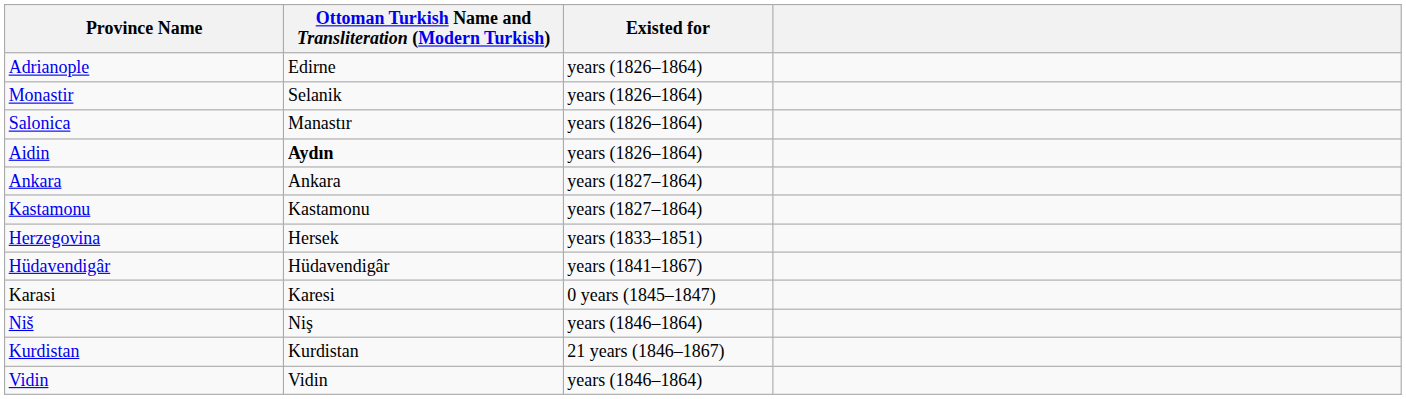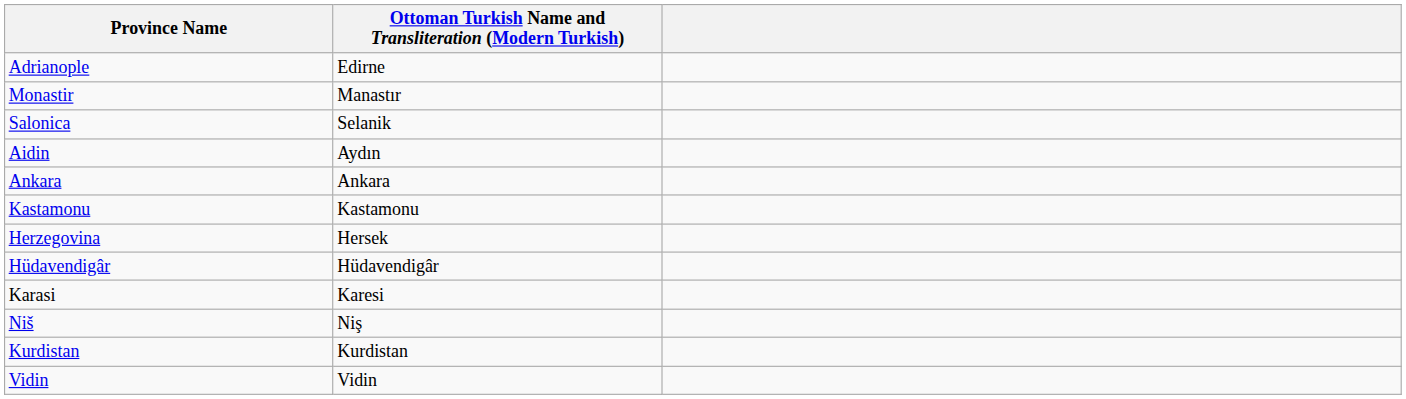 <table class="wikitable sortable">
 <tr>
 <th width="20%">Province Name</th>
 <th width="20%"><a href='#'>Ottoman Turkish</a> Name and <em>Transliteration</em> (<a href='#'>Modern Turkish</a>) </th>
-<th width="15%">Existed for</th>
 <th width="45%"></th>
 </tr>
 <tr>
 <td><a href='#'>Adrianople</a></td>
 <td>Edirne</td>
-<td> years (1826–1864)</td>
 <td></td>
 </tr>
 <tr>
 <td><a href='#'>Monastir</a></td>
-<td>Selanik</td>
-<td> years (1826–1864)</td>
+<td>Manastır</td>
 <td></td>
 </tr>
 <tr>
 <td><a href='#'>Salonica</a></td>
-<td>Manastır</td>
-<td> years (1826–1864)</td>
+<td>Selanik</td>
 <td></td>
 </tr>
 <tr>
 <td><a href='#'>Aidin</a></td>
-<td><strong>Aydın</strong></td>
-<td> years (1826–1864)</td>
+<td>Aydın</td>
 <td></td>
 </tr>
 <tr>
 <td><a href='#'>Ankara</a></td>
 <td>Ankara</td>
-<td> years (1827–1864)</td>
 <td></td>
 </tr>
 <tr>
 <td><a href='#'>Kastamonu</a></td>
 <td>Kastamonu</td>
-<td> years (1827–1864)</td>
 <td></td>
 </tr>
 <tr>
 <td><a href='#'>Herzegovina</a></td>
 <td>Hersek</td>
-<td> years (1833–1851)</td>
 <td></td>
 </tr>
 <tr>
 <td><a href='#'>Hüdavendigâr</a></td>
 <td>Hüdavendigâr</td>
-<td> years (1841–1867)</td>
 <td></td>
 </tr>
 <tr>
 <td>Karasi</td>
 <td>Karesi</td>
-<td>0 years (1845–1847)</td>
 <td></td>
 </tr>
 <tr>
 <td><a href='#'>Niš</a></td>
 <td>Niş</td>
-<td> years (1846–1864)</td>
 <td></td>
 </tr>
 <tr>
 <td><a href='#'>Kurdistan</a></td>
 <td>Kurdistan</td>
-<td>21 years (1846–1867)</td>
 <td></td>
 </tr>
 <tr>
 <td><a href='#'>Vidin</a></td>
 <td>Vidin</td>
-<td> years (1846–1864)</td>
 <td></td>
 </tr>
 </table>
